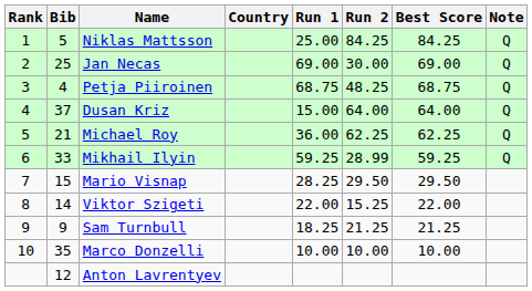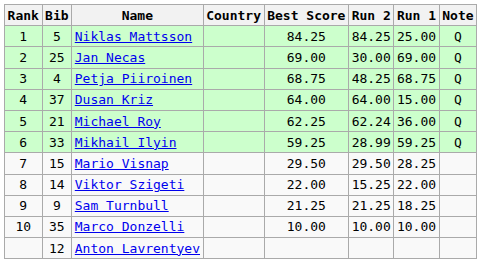 <table class="wikitable sortable" style="text-align:center">
 <tr>
 <th>Rank</th>
 <th>Bib</th>
 <th>Name</th>
 <th>Country</th>
+<th>Best Score</th>
+<th>Run 2</th>
 <th>Run 1</th>
-<th>Run 2</th>
-<th>Best Score</th>
 <th>Note</th>
 </tr>
 <tr bgcolor=ccffcc>
 <td>1</td>
 <td>5</td>
 <td align=left><a href='#'>Niklas Mattsson</a></td>
 <td align=left></td>
-<td>25.00</td>
 <td>84.25</td>
 <td>84.25</td>
+<td>25.00</td>
 <td>Q</td>
 </tr>
 <tr bgcolor=ccffcc>
 <td>2</td>
 <td>25</td>
 <td align=left><a href='#'>Jan Necas</a></td>
 <td align=left></td>
 <td>69.00</td>
 <td>30.00</td>
 <td>69.00</td>
 <td>Q</td>
 </tr>
 <tr bgcolor=ccffcc>
 <td>3</td>
 <td>4</td>
 <td align=left><a href='#'>Petja Piiroinen</a></td>
 <td align=left></td>
 <td>68.75</td>
 <td>48.25</td>
 <td>68.75</td>
 <td>Q</td>
 </tr>
 <tr bgcolor=ccffcc>
 <td>4</td>
 <td>37</td>
 <td align=left><a href='#'>Dusan Kriz</a></td>
 <td align=left></td>
-<td>15.00</td>
 <td>64.00</td>
 <td>64.00</td>
+<td>15.00</td>
 <td>Q</td>
 </tr>
 <tr bgcolor=ccffcc>
 <td>5</td>
 <td>21</td>
 <td align=left><a href='#'>Michael Roy</a></td>
 <td align=left></td>
+<td>62.25</td>
+<td>62.24</td>
 <td>36.00</td>
-<td>62.25</td>
-<td>62.25</td>
 <td>Q</td>
 </tr>
 <tr bgcolor=ccffcc>
 <td>6</td>
 <td>33</td>
 <td align=left><a href='#'>Mikhail Ilyin</a></td>
 <td align=left></td>
 <td>59.25</td>
 <td>28.99</td>
 <td>59.25</td>
 <td>Q</td>
 </tr>
 <tr>
 <td>7</td>
 <td>15</td>
 <td align=left><a href='#'>Mario Visnap</a></td>
 <td align=left></td>
-<td>28.25</td>
 <td>29.50</td>
 <td>29.50</td>
+<td>28.25</td>
 <td></td>
 </tr>
 <tr>
 <td>8</td>
 <td>14</td>
 <td align=left><a href='#'>Viktor Szigeti</a></td>
 <td align=left></td>
 <td>22.00</td>
 <td>15.25</td>
 <td>22.00</td>
 <td></td>
 </tr>
 <tr>
 <td>9</td>
 <td>9</td>
 <td align=left><a href='#'>Sam Turnbull</a></td>
 <td align=left></td>
-<td>18.25</td>
 <td>21.25</td>
 <td>21.25</td>
+<td>18.25</td>
 <td></td>
 </tr>
 <tr>
 <td>10</td>
 <td>35</td>
 <td align=left><a href='#'>Marco Donzelli</a></td>
 <td align=left></td>
 <td>10.00</td>
 <td>10.00</td>
 <td>10.00</td>
 <td></td>
 </tr>
 <tr>
 <td></td>
 <td>12</td>
 <td align=left><a href='#'>Anton Lavrentyev</a></td>
 <td align=left></td>
 <td></td>
 <td></td>
 <td></td>
 <td></td>
 </tr>
 </table>
